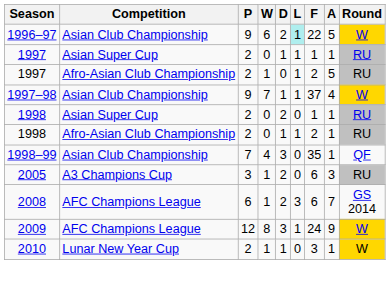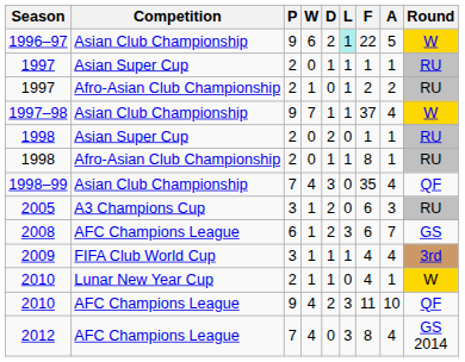 <table class="wikitable sortable" style="text-align:center;">
 <tr>
 <th>Season</th>
 <th>Competition</th>
 <th>P</th>
 <th>W</th>
 <th>D</th>
 <th>L</th>
 <th>F</th>
 <th>A</th>
 <th>Round</th>
 </tr>
 <tr>
 <td><a href='#'>1996–97</a></td>
 <td align=left><a href='#'>Asian Club Championship</a></td>
 <td>9</td>
 <td>6</td>
 <td>2</td>
 <td style="background: paleturquoise;">1</td>
 <td>22</td>
 <td>5</td>
 <td bgcolor=gold><a href='#'>W</a></td>
 </tr>
 <tr>
 <td><a href='#'>1997</a></td>
 <td align=left><a href='#'>Asian Super Cup</a></td>
 <td>2</td>
 <td>0</td>
 <td>1</td>
 <td>1</td>
 <td>1</td>
 <td>1</td>
 <td bgcolor=silver><a href='#'>RU</a></td>
 </tr>
 <tr>
 <td>1997</td>
 <td align=left><a href='#'>Afro-Asian Club Championship</a></td>
 <td>2</td>
 <td>1</td>
 <td>0</td>
 <td>1</td>
 <td>2</td>
-<td>5</td>
+<td>2</td>
 <td bgcolor=silver>RU</td>
 </tr>
 <tr>
 <td><a href='#'>1997–98</a></td>
 <td align=left><a href='#'>Asian Club Championship</a></td>
 <td>9</td>
 <td>7</td>
 <td>1</td>
 <td>1</td>
 <td>37</td>
 <td>4</td>
 <td bgcolor=gold><a href='#'>W</a></td>
 </tr>
 <tr>
 <td><a href='#'>1998</a></td>
 <td align=left><a href='#'>Asian Super Cup</a></td>
 <td>2</td>
 <td>0</td>
 <td>2</td>
 <td>0</td>
 <td>1</td>
 <td>1</td>
 <td bgcolor=silver><a href='#'>RU</a></td>
 </tr>
 <tr>
 <td>1998</td>
 <td align=left><a href='#'>Afro-Asian Club Championship</a></td>
 <td>2</td>
 <td>0</td>
 <td>1</td>
 <td>1</td>
-<td>2</td>
+<td>8</td>
 <td>1</td>
 <td bgcolor=silver>RU</td>
 </tr>
 <tr>
 <td><a href='#'>1998–99</a></td>
 <td align=left><a href='#'>Asian Club Championship</a></td>
 <td>7</td>
 <td>4</td>
 <td>3</td>
 <td>0</td>
 <td>35</td>
-<td>1</td>
+<td>4</td>
 <td><a href='#'>QF</a></td>
 </tr>
 <tr>
 <td><a href='#'>2005</a></td>
 <td align=left><a href='#'>A3 Champions Cup</a></td>
 <td>3</td>
 <td>1</td>
 <td>2</td>
 <td>0</td>
 <td>6</td>
 <td>3</td>
 <td bgcolor=silver>RU</td>
 </tr>
 <tr>
 <td><a href='#'>2008</a></td>
 <td align=left><a href='#'>AFC Champions League</a></td>
 <td>6</td>
 <td>1</td>
 <td>2</td>
 <td>3</td>
 <td>6</td>
 <td>7</td>
-<td><a href='#'>GS</a><br>2014</td>
+<td><a href='#'>GS</a></td>
 </tr>
 <tr>
 <td><a href='#'>2009</a></td>
-<td align=left><a href='#'>AFC Champions League</a></td>
-<td>12</td>
-<td>8</td>
+<td align=left><a href='#'>FIFA Club World Cup</a></td>
 <td>3</td>
 <td>1</td>
-<td>24</td>
-<td>9</td>
-<td bgcolor=gold><a href='#'>W</a></td>
+<td>1</td>
+<td>1</td>
+<td>4</td>
+<td>4</td>
+<td bgcolor=cc9966><a href='#'>3rd</a></td>
 </tr>
 <tr>
 <td><a href='#'>2010</a></td>
 <td align=left><a href='#'>Lunar New Year Cup</a></td>
 <td>2</td>
 <td>1</td>
 <td>1</td>
 <td>0</td>
-<td>3</td>
+<td>4</td>
 <td>1</td>
 <td bgcolor=gold>W</td>
 </tr>
+<tr>
+<td><a href='#'>2010</a></td>
+<td align=left><a href='#'>AFC Champions League</a></td>
+<td>9</td>
+<td>4</td>
+<td>2</td>
+<td>3</td>
+<td>11</td>
+<td>10</td>
+<td><a href='#'>QF</a></td>
+</tr>
+<tr>
+<td><a href='#'>2012</a></td>
+<td align=left><a href='#'>AFC Champions League</a></td>
+<td>7</td>
+<td>4</td>
+<td>0</td>
+<td>3</td>
+<td>8</td>
+<td>4</td>
+<td><a href='#'>GS</a><br>2014</td>
+</tr>
 </table>
